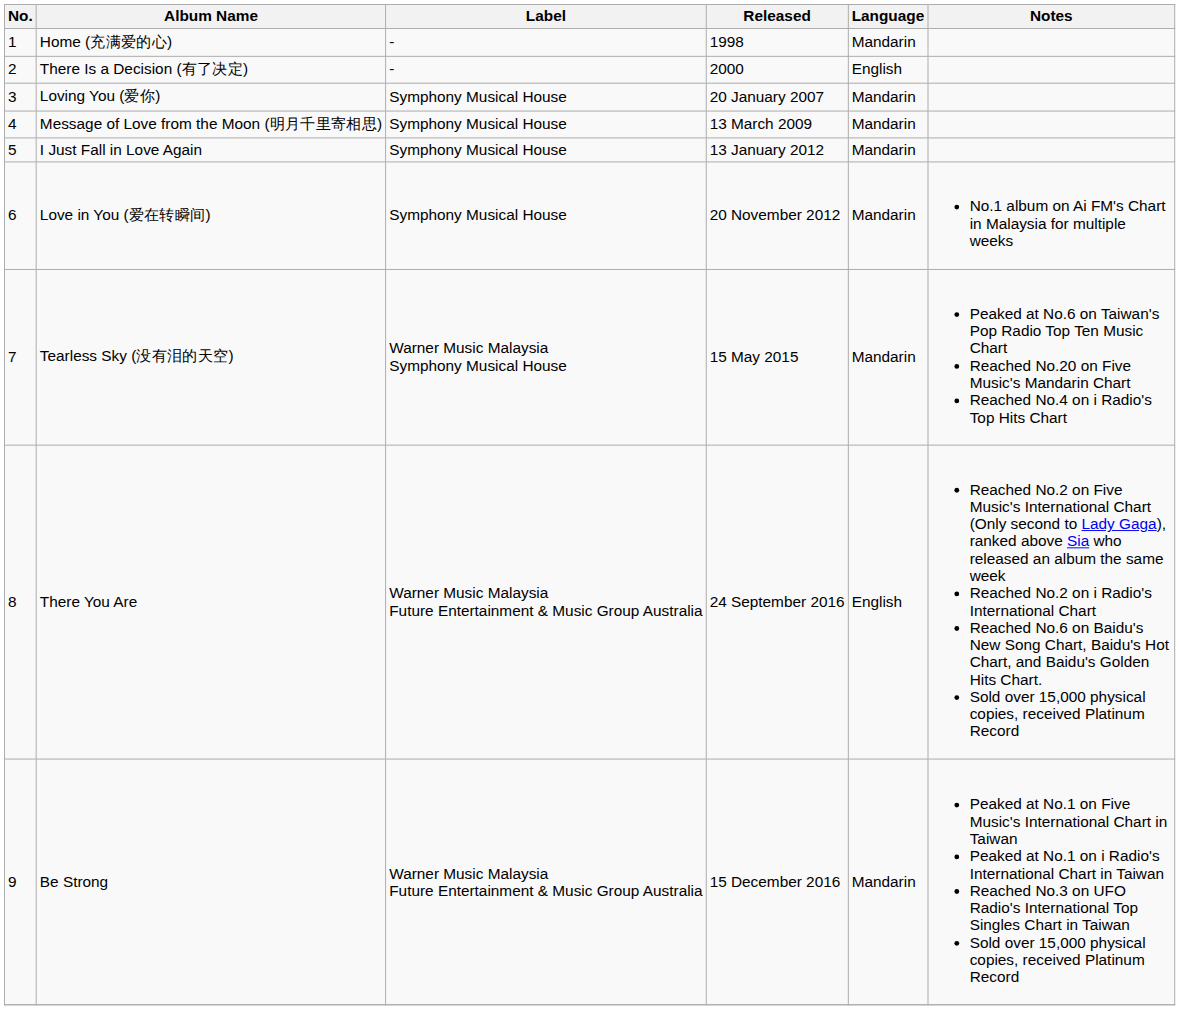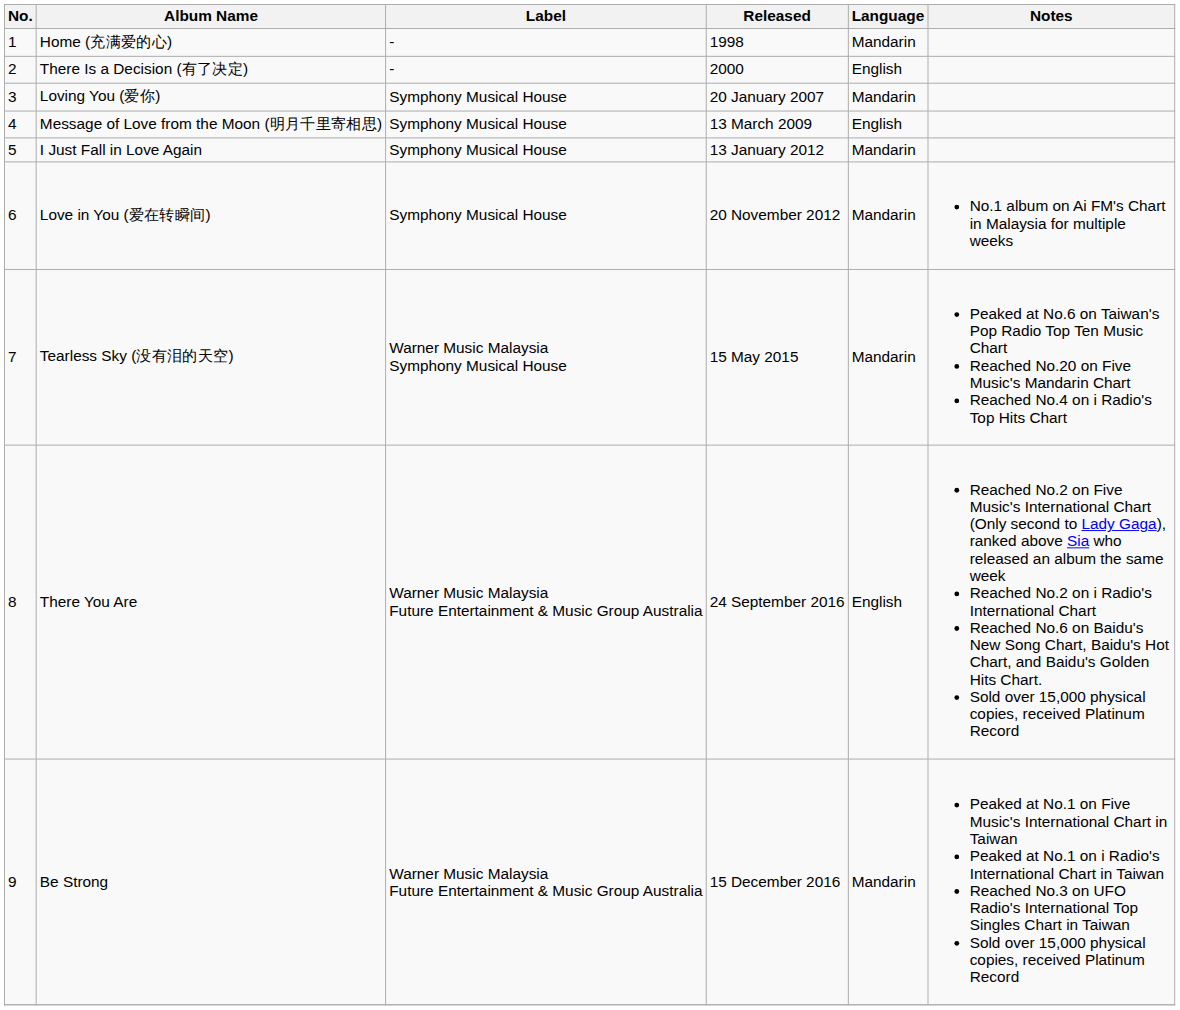 <table class="wikitable">
 <tr>
 <th>No.</th>
 <th>Album Name</th>
 <th>Label</th>
 <th>Released</th>
 <th>Language</th>
 <th align="left" width="250px">Notes</th>
 </tr>
 <tr>
 <td>1</td>
 <td>Home (充满爱的心)</td>
 <td>-</td>
 <td>1998</td>
 <td>Mandarin</td>
 <td></td>
 </tr>
 <tr>
 <td>2</td>
 <td>There Is a Decision (有了决定)</td>
 <td>-</td>
 <td>2000</td>
 <td>English</td>
 <td></td>
 </tr>
 <tr>
 <td>3</td>
 <td>Loving You (爱你)</td>
 <td>Symphony Musical House</td>
 <td>20 January 2007</td>
 <td>Mandarin</td>
 <td></td>
 </tr>
 <tr>
 <td>4</td>
 <td>Message of Love from the Moon (明月千里寄相思)</td>
 <td>Symphony Musical House</td>
 <td>13 March 2009</td>
-<td>Mandarin</td>
+<td>English</td>
 <td></td>
 </tr>
 <tr>
 <td>5</td>
 <td>I Just Fall in Love Again</td>
 <td>Symphony Musical House</td>
 <td>13 January 2012</td>
 <td>Mandarin</td>
 <td></td>
 </tr>
 <tr>
 <td>6</td>
 <td>Love in You (爱在转瞬间)</td>
 <td>Symphony Musical House</td>
 <td>20 November 2012</td>
 <td>Mandarin</td>
 <td><br><ul><li>No.1 album on Ai FM's Chart in Malaysia for multiple weeks</li></ul></td>
 </tr>
 <tr>
 <td>7</td>
 <td>Tearless Sky (没有泪的天空)</td>
 <td>Warner Music Malaysia<br>Symphony Musical House</td>
 <td>15 May 2015</td>
 <td>Mandarin</td>
 <td><br><ul><li>Peaked at No.6 on Taiwan's Pop Radio Top Ten Music Chart</li><li>Reached No.20 on Five Music's Mandarin Chart</li><li>Reached No.4 on i Radio's Top Hits Chart</li></ul></td>
 </tr>
 <tr>
 <td>8</td>
 <td>There You Are</td>
 <td>Warner Music Malaysia<br>Future Entertainment & Music Group Australia</td>
 <td>24 September 2016</td>
 <td>English</td>
 <td><br><ul><li>Reached No.2 on Five Music's International Chart (Only second to <a href='#'>Lady Gaga</a>), ranked above <a href='#'>Sia</a> who released an album the same week</li><li>Reached No.2 on i Radio's International Chart</li><li>Reached No.6 on Baidu's New Song Chart, Baidu's Hot Chart, and Baidu's Golden Hits Chart.</li><li>Sold over 15,000 physical copies, received Platinum Record</li></ul></td>
 </tr>
 <tr>
 <td>9</td>
 <td>Be Strong</td>
 <td>Warner Music Malaysia<br>Future Entertainment & Music Group Australia</td>
 <td>15 December 2016</td>
 <td>Mandarin</td>
 <td><br><ul><li>Peaked at No.1 on Five Music's International Chart in Taiwan</li><li>Peaked at No.1 on i Radio's International Chart in Taiwan</li><li>Reached No.3 on UFO Radio's International Top Singles Chart in Taiwan</li><li>Sold over 15,000 physical copies, received Platinum Record</li></ul></td>
 </tr>
 <tr>
 </tr>
 </table>
